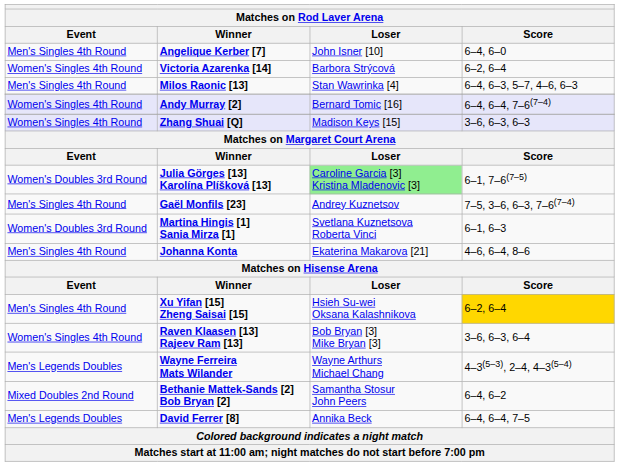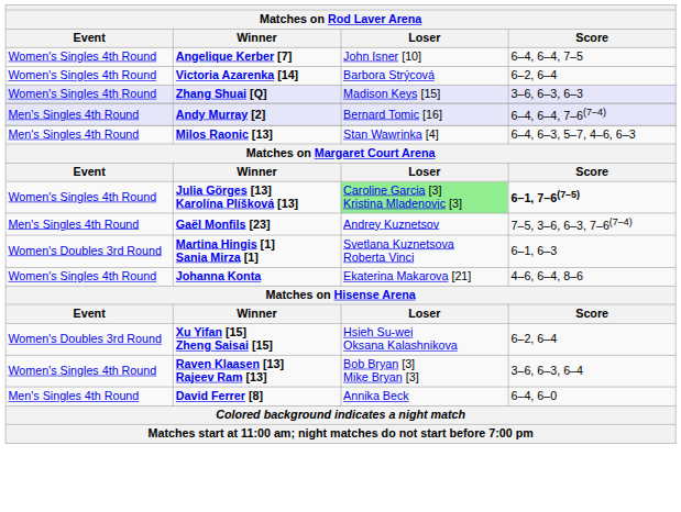 <table class="wikitable collapsible uncollapsed" style="margin:1em auto;">
 <tr>
 <th colspan=4></th>
 </tr>
 <tr>
 <th colspan=4><strong>Matches on <a href='#'>Rod Laver Arena</a></strong></th>
 </tr>
 <tr>
 <th style="width:220px;">Event</th>
 <th style="width:220px;">Winner</th>
 <th style="width:220px;">Loser</th>
 <th style="width:220px;">Score</th>
 </tr>
 <tr>
-<td><a href='#'>Men's Singles 4th Round</a></td>
+<td><a href='#'>Women's Singles 4th Round</a></td>
 <td><strong> <a href='#'>Angelique Kerber</a> [7]</strong></td>
 <td> <a href='#'>John Isner</a> [10]</td>
-<td>6–4, 6–0</td>
+<td>6–4, 6–4, 7–5</td>
 </tr>
 <tr>
 <td><a href='#'>Women's Singles 4th Round</a></td>
 <td><strong> <a href='#'>Victoria Azarenka</a> [14]</strong></td>
 <td> <a href='#'>Barbora Strýcová</a></td>
 <td>6–2, 6–4</td>
 </tr>
-<tr>
-<td><a href='#'>Men's Singles 4th Round</a></td>
-<td><strong> <a href='#'>Milos Raonic</a> [13]</strong></td>
-<td> <a href='#'>Stan Wawrinka</a> [4]</td>
-<td>6–4, 6–3, 5–7, 4–6, 6–3</td>
+<tr bgcolor=lavender>
+<td><a href='#'>Women's Singles 4th Round</a></td>
+<td><strong> <a href='#'>Zhang Shuai</a> [Q]</strong></td>
+<td> <a href='#'>Madison Keys</a> [15]</td>
+<td>3–6, 6–3, 6–3</td>
 </tr>
 <tr>
 </tr>
 <tr bgcolor=lavender>
-<td><a href='#'>Women's Singles 4th Round</a></td>
+<td><a href='#'>Men's Singles 4th Round</a></td>
 <td><strong> <a href='#'>Andy Murray</a> [2]</strong></td>
 <td> <a href='#'>Bernard Tomic</a> [16]</td>
 <td>6–4, 6–4, 7–6<sup>(7–4)</sup></td>
 </tr>
 <tr>
 </tr>
-<tr bgcolor=lavender>
-<td><a href='#'>Women's Singles 4th Round</a></td>
-<td><strong> <a href='#'>Zhang Shuai</a> [Q]</strong></td>
-<td> <a href='#'>Madison Keys</a> [15]</td>
-<td>3–6, 6–3, 6–3</td>
+<tr>
+<td><a href='#'>Men's Singles 4th Round</a></td>
+<td><strong> <a href='#'>Milos Raonic</a> [13]</strong></td>
+<td> <a href='#'>Stan Wawrinka</a> [4]</td>
+<td>6–4, 6–3, 5–7, 4–6, 6–3</td>
 </tr>
 <tr>
 <th colspan=4><strong>Matches on <a href='#'>Margaret Court Arena</a></strong></th>
 </tr>
 <tr>
 <th style="width:220px;">Event</th>
 <th style="width:220px;">Winner</th>
 <th style="width:220px;">Loser</th>
 <th style="width:220px;">Score</th>
 </tr>
 <tr>
-<td><a href='#'>Women's Doubles 3rd Round</a></td>
+<td><a href='#'>Women's Singles 4th Round</a></td>
 <td><strong> <a href='#'>Julia Görges</a> [13] <br>  <a href='#'>Karolína Plíšková</a> [13]</strong></td>
 <td style="background: lightgreen;"> <a href='#'>Caroline Garcia</a> [3] <br>  <a href='#'>Kristina Mladenovic</a> [3]</td>
-<td>6–1, 7–6<sup>(7–5)</sup></td>
+<td><strong>6–1, 7–6<sup>(7–5)</sup></strong></td>
 </tr>
 <tr>
 <td><a href='#'>Men's Singles 4th Round</a></td>
 <td><strong> <a href='#'>Gaël Monfils</a> [23]</strong></td>
 <td> <a href='#'>Andrey Kuznetsov</a></td>
 <td>7–5, 3–6, 6–3, 7–6<sup>(7–4)</sup></td>
 </tr>
 <tr>
 <td><a href='#'>Women's Doubles 3rd Round</a></td>
 <td><strong> <a href='#'>Martina Hingis</a> [1] <br>  <a href='#'>Sania Mirza</a> [1]</strong></td>
 <td> <a href='#'>Svetlana Kuznetsova</a> <br>  <a href='#'>Roberta Vinci</a></td>
 <td>6–1, 6–3</td>
 </tr>
 <tr>
-<td><a href='#'>Men's Singles 4th Round</a></td>
+<td><a href='#'>Women's Singles 4th Round</a></td>
 <td><strong> <a href='#'>Johanna Konta</a></strong></td>
 <td> <a href='#'>Ekaterina Makarova</a> [21]</td>
 <td>4–6, 6–4, 8–6</td>
 </tr>
 <tr>
 <th colspan=4><strong>Matches on <a href='#'>Hisense Arena</a></strong></th>
 </tr>
 <tr>
 <th style="width:220px;">Event</th>
 <th style="width:220px;">Winner</th>
 <th style="width:220px;">Loser</th>
 <th style="width:220px;">Score</th>
 </tr>
 <tr>
-<td><a href='#'>Men's Singles 4th Round</a></td>
+<td><a href='#'>Women's Doubles 3rd Round</a></td>
 <td><strong> <a href='#'>Xu Yifan</a> [15] <br>  <a href='#'>Zheng Saisai</a> [15]</strong></td>
 <td> <a href='#'>Hsieh Su-wei</a> <br>  <a href='#'>Oksana Kalashnikova</a></td>
-<td style="background: gold;">6–2, 6–4</td>
+<td>6–2, 6–4</td>
 </tr>
 <tr>
 <td><a href='#'>Women's Singles 4th Round</a></td>
 <td><strong> <a href='#'>Raven Klaasen</a> [13] <br>  <a href='#'>Rajeev Ram</a> [13]</strong></td>
 <td> <a href='#'>Bob Bryan</a> [3] <br>  <a href='#'>Mike Bryan</a> [3]</td>
 <td>3–6, 6–3, 6–4</td>
 </tr>
 <tr>
-<td><a href='#'>Men's Legends Doubles</a></td>
-<td><strong> <a href='#'>Wayne Ferreira</a> <br>  <a href='#'>Mats Wilander</a></strong></td>
-<td> <a href='#'>Wayne Arthurs</a> <br>  <a href='#'>Michael Chang</a></td>
-<td>4–3<sup>(5–3)</sup>, 2–4, 4–3<sup>(5–4)</sup></td>
-</tr>
-<tr>
-<td><a href='#'>Mixed Doubles 2nd Round</a></td>
-<td><strong> <a href='#'>Bethanie Mattek-Sands</a> [2] <br>  <a href='#'>Bob Bryan</a> [2]</strong></td>
-<td> <a href='#'>Samantha Stosur</a> <br>  <a href='#'>John Peers</a></td>
-<td>6–4, 6–2</td>
-</tr>
-<tr>
-<td><a href='#'>Men's Legends Doubles</a></td>
+<td><a href='#'>Men's Singles 4th Round</a></td>
 <td><strong> <a href='#'>David Ferrer</a> [8] </strong></td>
 <td> <a href='#'>Annika Beck</a></td>
-<td>6–4, 6–4, 7–5</td>
+<td>6–4, 6–0</td>
 </tr>
 <tr>
 <th colspan=4><em>Colored background indicates a night match</em></th>
 </tr>
 <tr>
 <th colspan=4>Matches start at 11:00 am; night matches do not start before 7:00 pm</th>
 </tr>
 </table>
